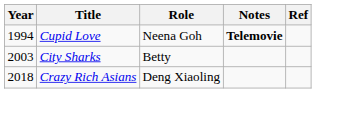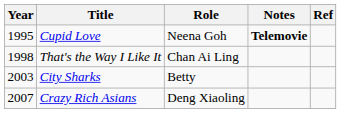 <table class="wikitable plainrowheaders sortable">
 <tr>
 <th scope="col">Year</th>
 <th scope="col">Title</th>
 <th scope="col">Role</th>
 <th class="unsortable">Notes</th>
 <th class="unsortable">Ref</th>
 </tr>
 <tr>
-<td>1994</td>
+<td>1995</td>
 <td><em><a href='#'>Cupid Love</a></em></td>
 <td>Neena Goh</td>
 <td><strong>Telemovie</strong></td>
+<td></td>
+</tr>
+<tr>
+<td>1998</td>
+<td><em>That's the Way I Like It</em></td>
+<td>Chan Ai Ling</td>
+<td></td>
 <td></td>
 </tr>
 <tr>
 <td>2003</td>
 <td><em><a href='#'>City Sharks</a></em></td>
 <td>Betty</td>
 <td></td>
 <td></td>
 </tr>
 <tr>
-<td>2018</td>
+<td>2007</td>
 <td><em><a href='#'>Crazy Rich Asians</a></em></td>
 <td>Deng Xiaoling</td>
 <td></td>
 <td></td>
 </tr>
 </table>
